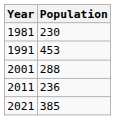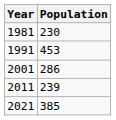 <table class="wikitable">
 <tr>
 <th>Year</th>
 <th>Population</th>
 </tr>
 <tr>
 <td>1981</td>
 <td>230</td>
 </tr>
 <tr>
 <td>1991</td>
 <td>453</td>
 </tr>
 <tr>
 <td>2001</td>
-<td>288</td>
+<td>286</td>
 </tr>
 <tr>
 <td>2011</td>
-<td>236</td>
+<td>239</td>
 </tr>
 <tr>
 <td>2021</td>
 <td>385</td>
 </tr>
 </table>
